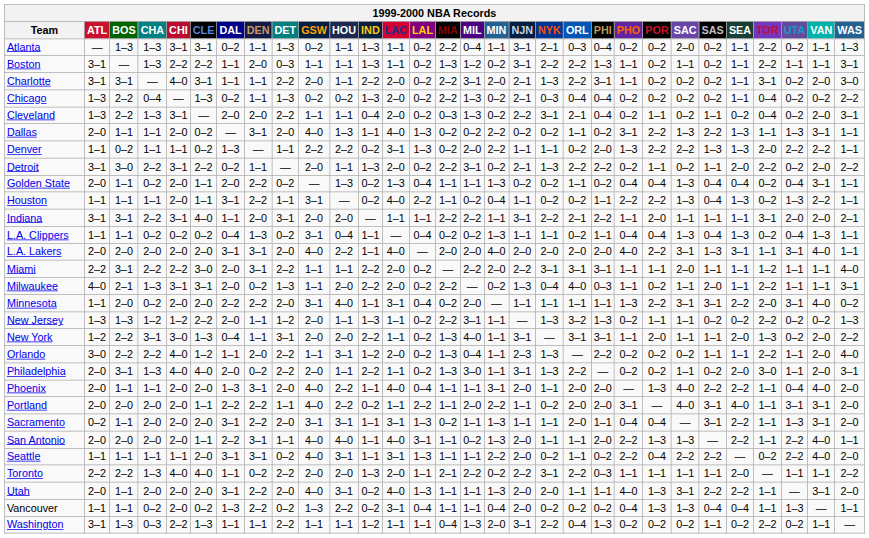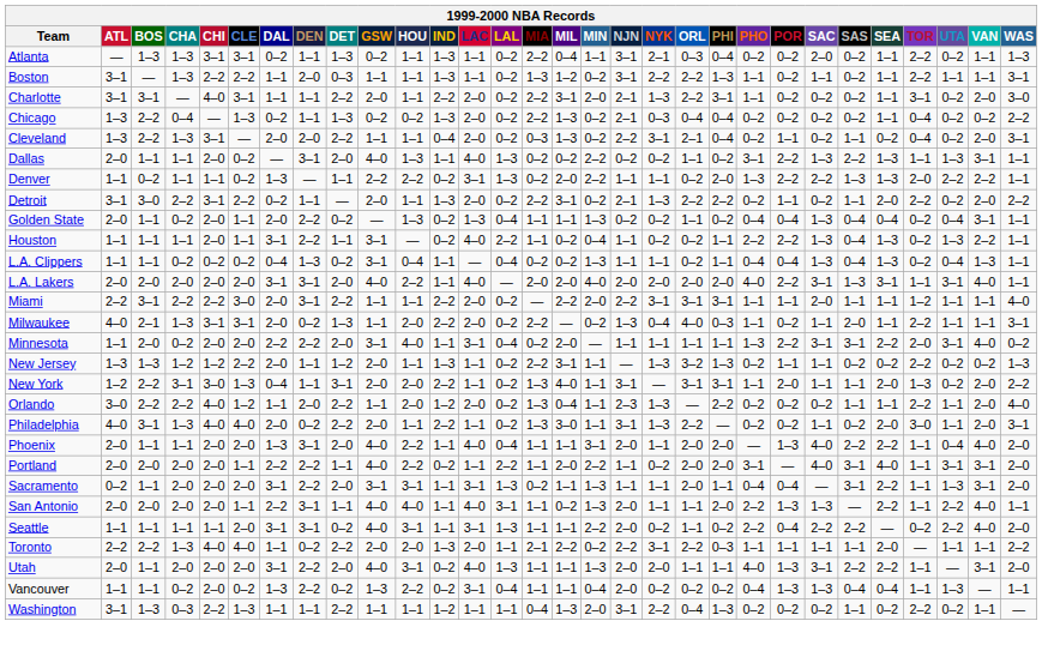 <table class="wikitable" style="font-size:90%; text-align:center;">
 <tr>
 <th colspan=30>1999-2000 NBA Records</th>
 </tr>
 <tr>
 <th width=100>Team</th>
 <th style="background:#CA102F;color:#FFFFFF;width=35">ATL</th>
 <th style="background:#006400;color:#FFFFFF;width=35">BOS</th>
 <th style="background:#008080;color:#FFFFFF;width=35">CHA</th>
 <th style="background:#BA0C2F;color:#FFFFFF;width=35">CHI</th>
 <th style="background:#000000;color:#5787DC;width=35">CLE</th>
 <th style="background:#00008B;color:#FFFFFF;width=35">DAL</th>
 <th style="background:#141A44;color:#C69966;width=35">DEN</th>
 <th style="background:#008080;color:#FFFFFF;width=35">DET</th>
 <th style="background:#031E41;color:#FEA302;width=35">GSW</th>
 <th style="background:#1D2951;color:#FFFFFF;width=35">HOU</th>
 <th style="background:#081F3F;color:#FDCC04;width=35">IND</th>
 <th style="background:#D40032;color:#1A2E8B;width=35">LAC</th>
 <th style="background:#800080;color:#FFD700;width=35">LAL</th>
 <th style="background:#000000;color:#8B0000;width=35">MIA</th>
 <th style="background:#4B0082;color:#FFFFFF;width=35">MIL</th>
 <th style="background:#236192;color:#FFFFFF;width=35">MIN</th>
 <th style="background:#031E41;color:#CED5DD;width=35">NJN</th>
 <th style="background:#003593;color:#FF4F03;width=35">NYK</th>
 <th style="background:#0056B5;color:#FFFFFF;width=35">ORL</th>
 <th style="background:#000000;color:#BB9754;width=35">PHI</th>
 <th style="background:#5F24A0;color:#FF6303;width=35">PHO</th>
 <th style="background:#000000;color:#C90F2E;width=35">POR</th>
 <th style="background:#6846A8;color:#FFFFFF;width=35">SAC</th>
 <th style="background:#000000;color:#C0C0C0;width=35">SAS</th>
 <th style="background:#173F36;color:#FFFFFF;width=35">SEA</th>
 <th style="background:#7436BF;color:#BE0F34;width=35">TOR</th>
 <th style="background:#644A9C;color:#149BC7;width=35">UTA</th>
 <th style="background:#00B2AA;color:#FFFFFF;width=35">VAN</th>
 <th style="background:#236192;color:#FFFFFF;width=35">WAS</th>
 </tr>
 <tr>
 <td style="text-align:left;"><a href='#'>Atlanta</a></td>
 <td>—</td>
 <td>1–3</td>
 <td>1–3</td>
 <td>3–1</td>
 <td>3–1</td>
 <td>0–2</td>
 <td>1–1</td>
 <td>1–3</td>
 <td>0–2</td>
 <td>1–1</td>
 <td>1–3</td>
 <td>1–1</td>
 <td>0–2</td>
 <td>2–2</td>
 <td>0–4</td>
 <td>1–1</td>
 <td>3–1</td>
 <td>2–1</td>
 <td>0–3</td>
 <td>0–4</td>
 <td>0–2</td>
 <td>0–2</td>
 <td>2–0</td>
 <td>0–2</td>
 <td>1–1</td>
 <td>2–2</td>
 <td>0–2</td>
 <td>1–1</td>
 <td>1–3</td>
 </tr>
 <tr>
 <td style="text-align:left;"><a href='#'>Boston</a></td>
 <td>3–1</td>
 <td>—</td>
 <td>1–3</td>
 <td>2–2</td>
 <td>2–2</td>
 <td>1–1</td>
 <td>2–0</td>
 <td>0–3</td>
 <td>1–1</td>
 <td>1–1</td>
 <td>1–3</td>
 <td>1–1</td>
 <td>0–2</td>
 <td>1–3</td>
 <td>1–2</td>
 <td>0–2</td>
 <td>3–1</td>
 <td>2–2</td>
 <td>2–2</td>
 <td>1–3</td>
 <td>1–1</td>
 <td>0–2</td>
 <td>1–1</td>
 <td>0–2</td>
 <td>1–1</td>
 <td>2–2</td>
 <td>1–1</td>
 <td>1–1</td>
 <td>3–1</td>
 </tr>
 <tr>
 <td style="text-align:left;"><a href='#'>Charlotte</a></td>
 <td>3–1</td>
 <td>3–1</td>
 <td>—</td>
 <td>4–0</td>
 <td>3–1</td>
 <td>1–1</td>
 <td>1–1</td>
 <td>2–2</td>
 <td>2–0</td>
 <td>1–1</td>
 <td>2–2</td>
 <td>2–0</td>
 <td>0–2</td>
 <td>2–2</td>
 <td>3–1</td>
 <td>2–0</td>
 <td>2–1</td>
 <td>1–3</td>
 <td>2–2</td>
 <td>3–1</td>
 <td>1–1</td>
 <td>0–2</td>
 <td>0–2</td>
 <td>0–2</td>
 <td>1–1</td>
 <td>3–1</td>
 <td>0–2</td>
 <td>2–0</td>
 <td>3–0</td>
 </tr>
 <tr>
 <td style="text-align:left;"><a href='#'>Chicago</a></td>
 <td>1–3</td>
 <td>2–2</td>
 <td>0–4</td>
 <td>—</td>
 <td>1–3</td>
 <td>0–2</td>
 <td>1–1</td>
 <td>1–3</td>
 <td>0–2</td>
 <td>0–2</td>
 <td>1–3</td>
 <td>2–0</td>
 <td>0–2</td>
 <td>2–2</td>
 <td>1–3</td>
 <td>0–2</td>
 <td>2–1</td>
 <td>0–3</td>
 <td>0–4</td>
 <td>0–4</td>
 <td>0–2</td>
 <td>0–2</td>
 <td>0–2</td>
 <td>0–2</td>
 <td>1–1</td>
 <td>0–4</td>
 <td>0–2</td>
 <td>0–2</td>
 <td>2–2</td>
 </tr>
 <tr>
 <td style="text-align:left;"><a href='#'>Cleveland</a></td>
 <td>1–3</td>
 <td>2–2</td>
 <td>1–3</td>
 <td>3–1</td>
 <td>—</td>
 <td>2–0</td>
 <td>2–0</td>
 <td>2–2</td>
 <td>1–1</td>
 <td>1–1</td>
 <td>0–4</td>
 <td>2–0</td>
 <td>0–2</td>
 <td>0–3</td>
 <td>1–3</td>
 <td>0–2</td>
 <td>2–2</td>
 <td>3–1</td>
 <td>2–1</td>
 <td>0–4</td>
 <td>0–2</td>
 <td>1–1</td>
 <td>0–2</td>
 <td>1–1</td>
 <td>0–2</td>
 <td>0–4</td>
 <td>0–2</td>
 <td>2–0</td>
 <td>3–1</td>
 </tr>
 <tr>
 <td style="text-align:left;"><a href='#'>Dallas</a></td>
 <td>2–0</td>
 <td>1–1</td>
 <td>1–1</td>
 <td>2–0</td>
 <td>0–2</td>
 <td>—</td>
 <td>3–1</td>
 <td>2–0</td>
 <td>4–0</td>
 <td>1–3</td>
 <td>1–1</td>
 <td>4–0</td>
 <td>1–3</td>
 <td>0–2</td>
 <td>0–2</td>
 <td>2–2</td>
 <td>0–2</td>
 <td>0–2</td>
 <td>1–1</td>
 <td>0–2</td>
 <td>3–1</td>
 <td>2–2</td>
 <td>1–3</td>
 <td>2–2</td>
 <td>1–3</td>
 <td>1–1</td>
 <td>1–3</td>
 <td>3–1</td>
 <td>1–1</td>
 </tr>
 <tr>
 <td style="text-align:left;"><a href='#'>Denver</a></td>
 <td>1–1</td>
 <td>0–2</td>
 <td>1–1</td>
 <td>1–1</td>
 <td>0–2</td>
 <td>1–3</td>
 <td>—</td>
 <td>1–1</td>
 <td>2–2</td>
 <td>2–2</td>
 <td>0–2</td>
 <td>3–1</td>
 <td>1–3</td>
 <td>0–2</td>
 <td>2–0</td>
 <td>2–2</td>
 <td>1–1</td>
 <td>1–1</td>
 <td>0–2</td>
 <td>2–0</td>
 <td>1–3</td>
 <td>2–2</td>
 <td>2–2</td>
 <td>1–3</td>
 <td>1–3</td>
 <td>2–0</td>
 <td>2–2</td>
 <td>2–2</td>
 <td>1–1</td>
 </tr>
 <tr>
 <td style="text-align:left;"><a href='#'>Detroit</a></td>
 <td>3–1</td>
 <td>3–0</td>
 <td>2–2</td>
 <td>3–1</td>
 <td>2–2</td>
 <td>0–2</td>
 <td>1–1</td>
 <td>—</td>
 <td>2–0</td>
 <td>1–1</td>
 <td>1–3</td>
 <td>2–0</td>
 <td>0–2</td>
 <td>2–2</td>
 <td>3–1</td>
 <td>0–2</td>
 <td>2–1</td>
 <td>1–3</td>
 <td>2–2</td>
 <td>2–2</td>
 <td>0–2</td>
 <td>1–1</td>
 <td>0–2</td>
 <td>1–1</td>
 <td>2–0</td>
 <td>2–2</td>
 <td>0–2</td>
 <td>2–0</td>
 <td>2–2</td>
 </tr>
 <tr>
 <td style="text-align:left;"><a href='#'>Golden State</a></td>
 <td>2–0</td>
 <td>1–1</td>
 <td>0–2</td>
 <td>2–0</td>
 <td>1–1</td>
 <td>2–0</td>
 <td>2–2</td>
 <td>0–2</td>
 <td>—</td>
 <td>1–3</td>
 <td>0–2</td>
 <td>1–3</td>
 <td>0–4</td>
 <td>1–1</td>
 <td>1–1</td>
 <td>1–3</td>
 <td>0–2</td>
 <td>0–2</td>
 <td>1–1</td>
 <td>0–2</td>
 <td>0–4</td>
 <td>0–4</td>
 <td>1–3</td>
 <td>0–4</td>
 <td>0–4</td>
 <td>0–2</td>
 <td>0–4</td>
 <td>3–1</td>
 <td>1–1</td>
 </tr>
 <tr>
 <td style="text-align:left;"><a href='#'>Houston</a></td>
 <td>1–1</td>
 <td>1–1</td>
 <td>1–1</td>
 <td>2–0</td>
 <td>1–1</td>
 <td>3–1</td>
 <td>2–2</td>
 <td>1–1</td>
 <td>3–1</td>
 <td>—</td>
 <td>0–2</td>
 <td>4–0</td>
 <td>2–2</td>
 <td>1–1</td>
 <td>0–2</td>
 <td>0–4</td>
 <td>1–1</td>
 <td>0–2</td>
 <td>0–2</td>
 <td>1–1</td>
 <td>2–2</td>
 <td>2–2</td>
 <td>1–3</td>
 <td>0–4</td>
 <td>1–3</td>
 <td>0–2</td>
 <td>1–3</td>
 <td>2–2</td>
 <td>1–1</td>
 </tr>
 <tr>
-<td style="text-align:left;"><a href='#'>Indiana</a></td>
-<td>3–1</td>
-<td>3–1</td>
-<td>2–2</td>
-<td>3–1</td>
-<td>4–0</td>
-<td>1–1</td>
-<td>2–0</td>
-<td>3–1</td>
-<td>2–0</td>
-<td>2–0</td>
-<td>—</td>
-<td>1–1</td>
-<td>1–1</td>
-<td>2–2</td>
-<td>2–2</td>
-<td>1–1</td>
-<td>3–1</td>
-<td>2–2</td>
-<td>2–1</td>
-<td>2–2</td>
-<td>1–1</td>
-<td>2–0</td>
-<td>1–1</td>
-<td>1–1</td>
-<td>1–1</td>
-<td>3–1</td>
-<td>2–0</td>
-<td>2–0</td>
-<td>2–1</td>
-</tr>
-<tr>
 <td style="text-align:left;"><a href='#'>L.A. Clippers</a></td>
 <td>1–1</td>
 <td>1–1</td>
 <td>0–2</td>
 <td>0–2</td>
 <td>0–2</td>
 <td>0–4</td>
 <td>1–3</td>
 <td>0–2</td>
 <td>3–1</td>
 <td>0–4</td>
 <td>1–1</td>
 <td>—</td>
 <td>0–4</td>
 <td>0–2</td>
 <td>0–2</td>
 <td>1–3</td>
 <td>1–1</td>
 <td>1–1</td>
 <td>0–2</td>
 <td>1–1</td>
 <td>0–4</td>
 <td>0–4</td>
 <td>1–3</td>
 <td>0–4</td>
 <td>1–3</td>
 <td>0–2</td>
 <td>0–4</td>
 <td>1–3</td>
 <td>1–1</td>
 </tr>
 <tr>
 <td style="text-align:left;"><a href='#'>L.A. Lakers</a></td>
 <td>2–0</td>
 <td>2–0</td>
 <td>2–0</td>
 <td>2–0</td>
 <td>2–0</td>
 <td>3–1</td>
 <td>3–1</td>
 <td>2–0</td>
 <td>4–0</td>
 <td>2–2</td>
 <td>1–1</td>
 <td>4–0</td>
 <td>—</td>
 <td>2–0</td>
 <td>2–0</td>
 <td>4–0</td>
 <td>2–0</td>
 <td>2–0</td>
 <td>2–0</td>
 <td>2–0</td>
 <td>4–0</td>
 <td>2–2</td>
 <td>3–1</td>
 <td>1–3</td>
 <td>3–1</td>
 <td>1–1</td>
 <td>3–1</td>
 <td>4–0</td>
 <td>1–1</td>
 </tr>
 <tr>
 <td style="text-align:left;"><a href='#'>Miami</a></td>
 <td>2–2</td>
 <td>3–1</td>
 <td>2–2</td>
 <td>2–2</td>
 <td>3–0</td>
 <td>2–0</td>
 <td>3–1</td>
 <td>2–2</td>
 <td>1–1</td>
 <td>1–1</td>
 <td>2–2</td>
 <td>2–0</td>
 <td>0–2</td>
 <td>—</td>
 <td>2–2</td>
 <td>2–0</td>
 <td>2–2</td>
 <td>3–1</td>
 <td>3–1</td>
 <td>3–1</td>
 <td>1–1</td>
 <td>1–1</td>
 <td>2–0</td>
 <td>1–1</td>
 <td>1–1</td>
 <td>1–2</td>
 <td>1–1</td>
 <td>1–1</td>
 <td>4–0</td>
 </tr>
 <tr>
 <td style="text-align:left;"><a href='#'>Milwaukee</a></td>
 <td>4–0</td>
 <td>2–1</td>
 <td>1–3</td>
 <td>3–1</td>
 <td>3–1</td>
 <td>2–0</td>
 <td>0–2</td>
 <td>1–3</td>
 <td>1–1</td>
 <td>2–0</td>
 <td>2–2</td>
 <td>2–0</td>
 <td>0–2</td>
 <td>2–2</td>
 <td>—</td>
 <td>0–2</td>
 <td>1–3</td>
 <td>0–4</td>
 <td>4–0</td>
 <td>0–3</td>
 <td>1–1</td>
 <td>0–2</td>
 <td>1–1</td>
 <td>2–0</td>
 <td>1–1</td>
 <td>2–2</td>
 <td>1–1</td>
 <td>1–1</td>
 <td>3–1</td>
 </tr>
 <tr>
 <td style="text-align:left;"><a href='#'>Minnesota</a></td>
 <td>1–1</td>
 <td>2–0</td>
 <td>0–2</td>
 <td>2–0</td>
 <td>2–0</td>
 <td>2–2</td>
 <td>2–2</td>
 <td>2–0</td>
 <td>3–1</td>
 <td>4–0</td>
 <td>1–1</td>
 <td>3–1</td>
 <td>0–4</td>
 <td>0–2</td>
 <td>2–0</td>
 <td>—</td>
 <td>1–1</td>
 <td>1–1</td>
 <td>1–1</td>
 <td>1–1</td>
 <td>1–3</td>
 <td>2–2</td>
 <td>3–1</td>
 <td>3–1</td>
 <td>2–2</td>
 <td>2–0</td>
 <td>3–1</td>
 <td>4–0</td>
 <td>0–2</td>
 </tr>
 <tr>
 <td style="text-align:left;"><a href='#'>New Jersey</a></td>
 <td>1–3</td>
 <td>1–3</td>
 <td>1–2</td>
 <td>1–2</td>
 <td>2–2</td>
 <td>2–0</td>
 <td>1–1</td>
 <td>1–2</td>
 <td>2–0</td>
 <td>1–1</td>
 <td>1–3</td>
 <td>1–1</td>
 <td>0–2</td>
 <td>2–2</td>
 <td>3–1</td>
 <td>1–1</td>
 <td>—</td>
 <td>1–3</td>
 <td>3–2</td>
 <td>1–3</td>
 <td>0–2</td>
 <td>1–1</td>
 <td>1–1</td>
 <td>0–2</td>
 <td>0–2</td>
 <td>2–2</td>
 <td>0–2</td>
 <td>0–2</td>
 <td>1–3</td>
 </tr>
 <tr>
 <td style="text-align:left;"><a href='#'>New York</a></td>
 <td>1–2</td>
 <td>2–2</td>
 <td>3–1</td>
 <td>3–0</td>
 <td>1–3</td>
 <td>0–4</td>
 <td>1–1</td>
 <td>3–1</td>
 <td>2–0</td>
 <td>2–0</td>
 <td>2–2</td>
 <td>1–1</td>
 <td>0–2</td>
 <td>1–3</td>
 <td>4–0</td>
 <td>1–1</td>
 <td>3–1</td>
 <td>—</td>
 <td>3–1</td>
 <td>3–1</td>
 <td>1–1</td>
 <td>2–0</td>
 <td>1–1</td>
 <td>1–1</td>
 <td>2–0</td>
 <td>1–3</td>
 <td>0–2</td>
 <td>2–0</td>
 <td>2–2</td>
 </tr>
 <tr>
 <td style="text-align:left;"><a href='#'>Orlando</a></td>
 <td>3–0</td>
 <td>2–2</td>
 <td>2–2</td>
 <td>4–0</td>
 <td>1–2</td>
 <td>1–1</td>
 <td>2–0</td>
 <td>2–2</td>
 <td>1–1</td>
-<td>3–1</td>
+<td>2–0</td>
 <td>1–2</td>
 <td>2–0</td>
 <td>0–2</td>
 <td>1–3</td>
 <td>0–4</td>
 <td>1–1</td>
 <td>2–3</td>
 <td>1–3</td>
 <td>—</td>
 <td>2–2</td>
 <td>0–2</td>
 <td>0–2</td>
 <td>0–2</td>
 <td>1–1</td>
 <td>1–1</td>
 <td>2–2</td>
 <td>1–1</td>
 <td>2–0</td>
 <td>4–0</td>
 </tr>
 <tr>
 <td style="text-align:left;"><a href='#'>Philadelphia</a></td>
-<td>2–0</td>
+<td>4–0</td>
 <td>3–1</td>
 <td>1–3</td>
 <td>4–0</td>
 <td>4–0</td>
 <td>2–0</td>
 <td>0–2</td>
 <td>2–2</td>
 <td>2–0</td>
 <td>1–1</td>
 <td>2–2</td>
 <td>1–1</td>
 <td>0–2</td>
 <td>1–3</td>
 <td>3–0</td>
 <td>1–1</td>
 <td>3–1</td>
 <td>1–3</td>
 <td>2–2</td>
 <td>—</td>
 <td>0–2</td>
 <td>0–2</td>
 <td>1–1</td>
 <td>0–2</td>
 <td>2–0</td>
 <td>3–0</td>
 <td>1–1</td>
 <td>2–0</td>
 <td>3–1</td>
 </tr>
 <tr>
 <td style="text-align:left;"><a href='#'>Phoenix</a></td>
 <td>2–0</td>
 <td>1–1</td>
 <td>1–1</td>
 <td>2–0</td>
 <td>2–0</td>
 <td>1–3</td>
 <td>3–1</td>
 <td>2–0</td>
 <td>4–0</td>
 <td>2–2</td>
 <td>1–1</td>
 <td>4–0</td>
 <td>0–4</td>
 <td>1–1</td>
 <td>1–1</td>
 <td>3–1</td>
 <td>2–0</td>
 <td>1–1</td>
 <td>2–0</td>
 <td>2–0</td>
 <td>—</td>
 <td>1–3</td>
 <td>4–0</td>
 <td>2–2</td>
 <td>2–2</td>
 <td>1–1</td>
 <td>0–4</td>
 <td>4–0</td>
 <td>2–0</td>
 </tr>
 <tr>
 <td style="text-align:left;"><a href='#'>Portland</a></td>
 <td>2–0</td>
 <td>2–0</td>
 <td>2–0</td>
 <td>2–0</td>
 <td>1–1</td>
 <td>2–2</td>
 <td>2–2</td>
 <td>1–1</td>
 <td>4–0</td>
 <td>2–2</td>
 <td>0–2</td>
 <td>1–1</td>
 <td>2–2</td>
 <td>1–1</td>
 <td>2–0</td>
 <td>2–2</td>
 <td>1–1</td>
 <td>0–2</td>
 <td>2–0</td>
 <td>2–0</td>
 <td>3–1</td>
 <td>—</td>
 <td>4–0</td>
 <td>3–1</td>
 <td>4–0</td>
 <td>1–1</td>
 <td>3–1</td>
 <td>3–1</td>
 <td>2–0</td>
 </tr>
 <tr>
 <td style="text-align:left;"><a href='#'>Sacramento</a></td>
 <td>0–2</td>
 <td>1–1</td>
 <td>2–0</td>
 <td>2–0</td>
 <td>2–0</td>
 <td>3–1</td>
 <td>2–2</td>
 <td>2–0</td>
 <td>3–1</td>
 <td>3–1</td>
 <td>1–1</td>
 <td>3–1</td>
 <td>1–3</td>
 <td>0–2</td>
 <td>1–1</td>
 <td>1–3</td>
 <td>1–1</td>
 <td>1–1</td>
 <td>2–0</td>
 <td>1–1</td>
 <td>0–4</td>
 <td>0–4</td>
 <td>—</td>
 <td>3–1</td>
 <td>2–2</td>
 <td>1–1</td>
 <td>1–3</td>
 <td>3–1</td>
 <td>2–0</td>
 </tr>
 <tr>
 <td style="text-align:left;"><a href='#'>San Antonio</a></td>
 <td>2–0</td>
 <td>2–0</td>
 <td>2–0</td>
 <td>2–0</td>
 <td>1–1</td>
 <td>2–2</td>
 <td>3–1</td>
 <td>1–1</td>
 <td>4–0</td>
 <td>4–0</td>
 <td>1–1</td>
 <td>4–0</td>
 <td>3–1</td>
 <td>1–1</td>
 <td>0–2</td>
 <td>1–3</td>
 <td>2–0</td>
 <td>1–1</td>
 <td>1–1</td>
 <td>2–0</td>
 <td>2–2</td>
 <td>1–3</td>
 <td>1–3</td>
 <td>—</td>
 <td>2–2</td>
 <td>1–1</td>
 <td>2–2</td>
 <td>4–0</td>
 <td>1–1</td>
 </tr>
 <tr>
 <td style="text-align:left;"><a href='#'>Seattle</a></td>
 <td>1–1</td>
 <td>1–1</td>
 <td>1–1</td>
 <td>1–1</td>
 <td>2–0</td>
 <td>3–1</td>
 <td>3–1</td>
 <td>0–2</td>
 <td>4–0</td>
 <td>3–1</td>
 <td>1–1</td>
 <td>3–1</td>
 <td>1–3</td>
 <td>1–1</td>
 <td>1–1</td>
 <td>2–2</td>
 <td>2–0</td>
 <td>0–2</td>
 <td>1–1</td>
 <td>0–2</td>
 <td>2–2</td>
 <td>0–4</td>
 <td>2–2</td>
 <td>2–2</td>
 <td>—</td>
 <td>0–2</td>
 <td>2–2</td>
 <td>4–0</td>
 <td>2–0</td>
 </tr>
 <tr>
 <td style="text-align:left;"><a href='#'>Toronto</a></td>
 <td>2–2</td>
 <td>2–2</td>
 <td>1–3</td>
 <td>4–0</td>
 <td>4–0</td>
 <td>1–1</td>
 <td>0–2</td>
 <td>2–2</td>
 <td>2–0</td>
 <td>2–0</td>
 <td>1–3</td>
 <td>2–0</td>
 <td>1–1</td>
 <td>2–1</td>
 <td>2–2</td>
 <td>0–2</td>
 <td>2–2</td>
 <td>3–1</td>
 <td>2–2</td>
 <td>0–3</td>
 <td>1–1</td>
 <td>1–1</td>
 <td>1–1</td>
 <td>1–1</td>
 <td>2–0</td>
 <td>—</td>
 <td>1–1</td>
 <td>1–1</td>
 <td>2–2</td>
 </tr>
 <tr>
 <td style="text-align:left;"><a href='#'>Utah</a></td>
 <td>2–0</td>
 <td>1–1</td>
 <td>2–0</td>
 <td>2–0</td>
 <td>2–0</td>
 <td>3–1</td>
 <td>2–2</td>
 <td>2–0</td>
 <td>4–0</td>
 <td>3–1</td>
 <td>0–2</td>
 <td>4–0</td>
 <td>1–3</td>
 <td>1–1</td>
 <td>1–1</td>
 <td>1–3</td>
 <td>2–0</td>
 <td>2–0</td>
 <td>1–1</td>
 <td>1–1</td>
 <td>4–0</td>
 <td>1–3</td>
 <td>3–1</td>
 <td>2–2</td>
 <td>2–2</td>
 <td>1–1</td>
 <td>—</td>
 <td>3–1</td>
 <td>2–0</td>
 </tr>
 <tr>
 <td style="text-align:left;">Vancouver</td>
 <td>1–1</td>
 <td>1–1</td>
 <td>0–2</td>
 <td>2–0</td>
 <td>0–2</td>
 <td>1–3</td>
 <td>2–2</td>
 <td>0–2</td>
 <td>1–3</td>
 <td>2–2</td>
 <td>0–2</td>
 <td>3–1</td>
 <td>0–4</td>
 <td>1–1</td>
 <td>1–1</td>
 <td>0–4</td>
 <td>2–0</td>
 <td>0–2</td>
 <td>0–2</td>
 <td>0–2</td>
 <td>0–4</td>
 <td>1–3</td>
 <td>1–3</td>
 <td>0–4</td>
 <td>0–4</td>
 <td>1–1</td>
 <td>1–3</td>
 <td>—</td>
 <td>1–1</td>
 </tr>
 <tr>
 <td style="text-align:left;"><a href='#'>Washington</a></td>
 <td>3–1</td>
 <td>1–3</td>
 <td>0–3</td>
 <td>2–2</td>
 <td>1–3</td>
 <td>1–1</td>
 <td>1–1</td>
 <td>2–2</td>
 <td>1–1</td>
 <td>1–1</td>
 <td>1–2</td>
 <td>1–1</td>
 <td>1–1</td>
 <td>0–4</td>
 <td>1–3</td>
 <td>2–0</td>
 <td>3–1</td>
 <td>2–2</td>
 <td>0–4</td>
 <td>1–3</td>
 <td>0–2</td>
 <td>0–2</td>
 <td>0–2</td>
 <td>1–1</td>
 <td>0–2</td>
 <td>2–2</td>
 <td>0–2</td>
 <td>1–1</td>
 <td>—</td>
 </tr>
 </table>
